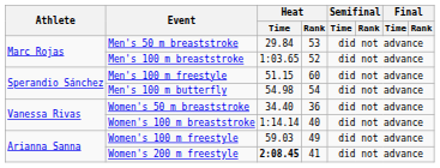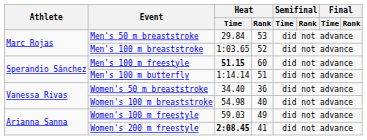 <table class=wikitable style="font-size:90%">
 <tr>
 <th rowspan="2">Athlete</th>
 <th rowspan="2">Event</th>
 <th colspan="2">Heat</th>
 <th colspan="2">Semifinal</th>
 <th colspan="2">Final</th>
 </tr>
 <tr style="font-size:95%">
 <th>Time</th>
 <th>Rank</th>
 <th>Time</th>
 <th>Rank</th>
 <th>Time</th>
 <th>Rank</th>
 </tr>
 <tr align=center>
 <td align=left rowspan=2><a href='#'>Marc Rojas</a></td>
 <td align=left><a href='#'>Men's 50 m breaststroke</a></td>
 <td>29.84</td>
 <td>53</td>
 <td colspan=4>did not advance</td>
 </tr>
 <tr align=center>
 <td align=left><a href='#'>Men's 100 m breaststroke</a></td>
 <td>1:03.65</td>
 <td>52</td>
 <td colspan=4>did not advance</td>
 </tr>
 <tr align=center>
 <td align=left rowspan=2><a href='#'>Sperandio Sánchez</a></td>
 <td align=left><a href='#'>Men's 100 m freestyle</a></td>
-<td>51.15</td>
+<td><strong>51.15</strong></td>
 <td>60</td>
 <td colspan=4>did not advance</td>
 </tr>
 <tr align=center>
 <td align=left><a href='#'>Men's 100 m butterfly</a></td>
-<td>54.98</td>
-<td>54</td>
+<td>1:14.14</td>
+<td>51</td>
 <td colspan=4>did not advance</td>
 </tr>
 <tr align=center>
 <td align=left rowspan=2><a href='#'>Vanessa Rivas</a></td>
 <td align=left><a href='#'>Women's 50 m breaststroke</a></td>
 <td>34.40</td>
 <td>36</td>
 <td colspan=4>did not advance</td>
 </tr>
 <tr align=center>
 <td align=left><a href='#'>Women's 100 m breaststroke</a></td>
-<td>1:14.14</td>
+<td>54.98</td>
 <td>40</td>
 <td colspan=4>did not advance</td>
 </tr>
 <tr align=center>
 <td align=left rowspan=2><a href='#'>Arianna Sanna</a></td>
 <td align=left><a href='#'>Women's 100 m freestyle</a></td>
 <td>59.03</td>
 <td>49</td>
 <td colspan=4>did not advance</td>
 </tr>
 <tr align=center>
 <td align=left><a href='#'>Women's 200 m freestyle</a></td>
 <td><strong>2:08.45</strong></td>
 <td>41</td>
 <td colspan=4>did not advance</td>
 </tr>
 </table>
